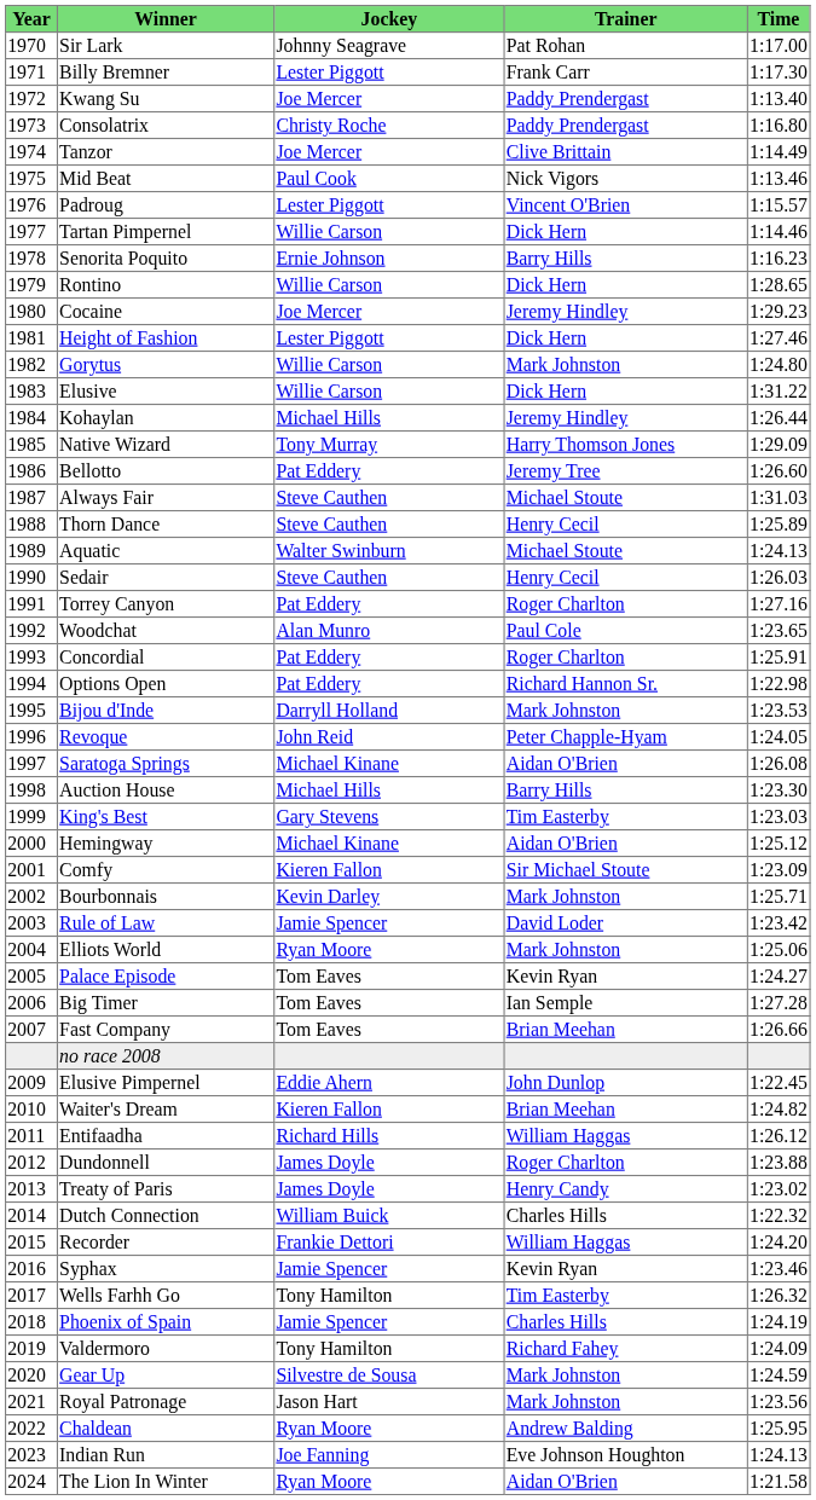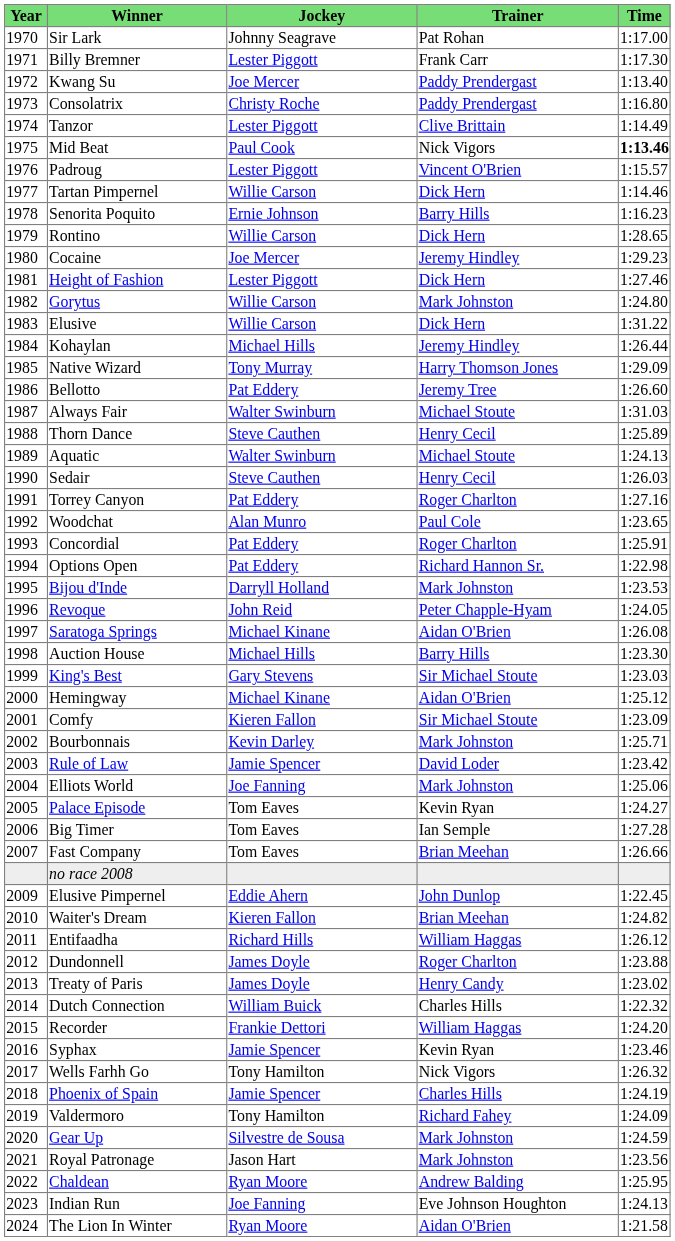 <table class = "sortable" | border="1" style="border-collapse: collapse; font-size:90%">
 <tr bgcolor="#77dd77" align="center">
 <th width="36px"><strong>Year</strong><br></th>
 <th width="160px"><strong>Winner</strong><br></th>
 <th width="170px"><strong>Jockey</strong><br></th>
 <th width="180px"><strong>Trainer</strong><br></th>
 <th><strong>Time</strong><br></th>
 </tr>
 <tr>
 <td>1970</td>
 <td>Sir Lark</td>
 <td>Johnny Seagrave</td>
 <td>Pat Rohan</td>
 <td>1:17.00</td>
 </tr>
 <tr>
 <td>1971</td>
 <td>Billy Bremner</td>
 <td><a href='#'>Lester Piggott</a></td>
 <td>Frank Carr</td>
 <td>1:17.30</td>
 </tr>
 <tr>
 <td>1972</td>
 <td>Kwang Su</td>
 <td><a href='#'>Joe Mercer</a></td>
 <td><a href='#'>Paddy Prendergast</a></td>
 <td>1:13.40</td>
 </tr>
 <tr>
 <td>1973</td>
 <td>Consolatrix</td>
 <td><a href='#'>Christy Roche</a></td>
 <td><a href='#'>Paddy Prendergast</a></td>
 <td>1:16.80</td>
 </tr>
 <tr>
 <td>1974</td>
 <td>Tanzor</td>
-<td><a href='#'>Joe Mercer</a></td>
+<td><a href='#'>Lester Piggott</a></td>
 <td><a href='#'>Clive Brittain</a></td>
 <td>1:14.49</td>
 </tr>
 <tr>
 <td>1975</td>
 <td>Mid Beat</td>
 <td><a href='#'>Paul Cook</a></td>
 <td>Nick Vigors</td>
-<td>1:13.46</td>
+<td><strong>1:13.46</strong></td>
 </tr>
 <tr>
 <td>1976</td>
 <td>Padroug</td>
 <td><a href='#'>Lester Piggott</a></td>
 <td><a href='#'>Vincent O'Brien</a></td>
 <td>1:15.57</td>
 </tr>
 <tr>
 <td>1977</td>
 <td>Tartan Pimpernel</td>
 <td><a href='#'>Willie Carson</a></td>
 <td><a href='#'>Dick Hern</a></td>
 <td>1:14.46</td>
 </tr>
 <tr>
 <td>1978</td>
 <td>Senorita Poquito</td>
 <td><a href='#'>Ernie Johnson</a></td>
 <td><a href='#'>Barry Hills</a></td>
 <td>1:16.23</td>
 </tr>
 <tr>
 <td>1979</td>
 <td>Rontino</td>
 <td><a href='#'>Willie Carson</a></td>
 <td><a href='#'>Dick Hern</a></td>
 <td>1:28.65</td>
 </tr>
 <tr>
 <td>1980</td>
 <td>Cocaine</td>
 <td><a href='#'>Joe Mercer</a></td>
 <td><a href='#'>Jeremy Hindley</a></td>
 <td>1:29.23</td>
 </tr>
 <tr>
 <td>1981</td>
 <td><a href='#'>Height of Fashion</a></td>
 <td><a href='#'>Lester Piggott</a></td>
 <td><a href='#'>Dick Hern</a></td>
 <td>1:27.46</td>
 </tr>
 <tr>
 <td>1982</td>
 <td><a href='#'>Gorytus</a></td>
 <td><a href='#'>Willie Carson</a></td>
 <td><a href='#'>Mark Johnston</a></td>
 <td>1:24.80</td>
 </tr>
 <tr>
 <td>1983</td>
 <td>Elusive</td>
 <td><a href='#'>Willie Carson</a></td>
 <td><a href='#'>Dick Hern</a></td>
 <td>1:31.22</td>
 </tr>
 <tr>
 <td>1984</td>
 <td>Kohaylan</td>
 <td><a href='#'>Michael Hills</a></td>
 <td><a href='#'>Jeremy Hindley</a></td>
 <td>1:26.44</td>
 </tr>
 <tr>
 <td>1985</td>
 <td>Native Wizard</td>
 <td><a href='#'>Tony Murray</a></td>
 <td><a href='#'>Harry Thomson Jones</a></td>
 <td>1:29.09</td>
 </tr>
 <tr>
 <td>1986</td>
 <td>Bellotto</td>
 <td><a href='#'>Pat Eddery</a></td>
 <td><a href='#'>Jeremy Tree</a></td>
 <td>1:26.60</td>
 </tr>
 <tr>
 <td>1987</td>
 <td>Always Fair</td>
-<td><a href='#'>Steve Cauthen</a></td>
+<td><a href='#'>Walter Swinburn</a></td>
 <td><a href='#'>Michael Stoute</a></td>
 <td>1:31.03</td>
 </tr>
 <tr>
 <td>1988</td>
 <td>Thorn Dance</td>
 <td><a href='#'>Steve Cauthen</a></td>
 <td><a href='#'>Henry Cecil</a></td>
 <td>1:25.89</td>
 </tr>
 <tr>
 <td>1989</td>
 <td>Aquatic</td>
 <td><a href='#'>Walter Swinburn</a></td>
 <td><a href='#'>Michael Stoute</a></td>
 <td>1:24.13</td>
 </tr>
 <tr>
 <td>1990</td>
 <td>Sedair</td>
 <td><a href='#'>Steve Cauthen</a></td>
 <td><a href='#'>Henry Cecil</a></td>
 <td>1:26.03</td>
 </tr>
 <tr>
 <td>1991</td>
 <td>Torrey Canyon</td>
 <td><a href='#'>Pat Eddery</a></td>
 <td><a href='#'>Roger Charlton</a></td>
 <td>1:27.16</td>
 </tr>
 <tr>
 <td>1992</td>
 <td>Woodchat</td>
 <td><a href='#'>Alan Munro</a></td>
 <td><a href='#'>Paul Cole</a></td>
 <td>1:23.65</td>
 </tr>
 <tr>
 <td>1993</td>
 <td>Concordial</td>
 <td><a href='#'>Pat Eddery</a></td>
 <td><a href='#'>Roger Charlton</a></td>
 <td>1:25.91</td>
 </tr>
 <tr>
 <td>1994</td>
 <td>Options Open</td>
 <td><a href='#'>Pat Eddery</a></td>
 <td><a href='#'>Richard Hannon Sr.</a></td>
 <td>1:22.98</td>
 </tr>
 <tr>
 <td>1995</td>
 <td><a href='#'>Bijou d'Inde</a></td>
 <td><a href='#'>Darryll Holland</a></td>
 <td><a href='#'>Mark Johnston</a></td>
 <td>1:23.53</td>
 </tr>
 <tr>
 <td>1996</td>
 <td><a href='#'>Revoque</a></td>
 <td><a href='#'>John Reid</a></td>
 <td><a href='#'>Peter Chapple-Hyam</a></td>
 <td>1:24.05</td>
 </tr>
 <tr>
 <td>1997</td>
 <td><a href='#'>Saratoga Springs</a></td>
 <td><a href='#'>Michael Kinane</a></td>
 <td><a href='#'>Aidan O'Brien</a></td>
 <td>1:26.08</td>
 </tr>
 <tr>
 <td>1998</td>
 <td>Auction House</td>
 <td><a href='#'>Michael Hills</a></td>
 <td><a href='#'>Barry Hills</a></td>
 <td>1:23.30</td>
 </tr>
 <tr>
 <td>1999</td>
 <td><a href='#'>King's Best</a></td>
 <td><a href='#'>Gary Stevens</a></td>
-<td><a href='#'>Tim Easterby</a></td>
+<td><a href='#'>Sir Michael Stoute</a></td>
 <td>1:23.03</td>
 </tr>
 <tr>
 <td>2000</td>
 <td>Hemingway</td>
 <td><a href='#'>Michael Kinane</a></td>
 <td><a href='#'>Aidan O'Brien</a></td>
 <td>1:25.12</td>
 </tr>
 <tr>
 <td>2001</td>
 <td>Comfy</td>
 <td><a href='#'>Kieren Fallon</a></td>
 <td><a href='#'>Sir Michael Stoute</a></td>
 <td>1:23.09</td>
 </tr>
 <tr>
 <td>2002</td>
 <td>Bourbonnais</td>
 <td><a href='#'>Kevin Darley</a></td>
 <td><a href='#'>Mark Johnston</a></td>
 <td>1:25.71</td>
 </tr>
 <tr>
 <td>2003</td>
 <td><a href='#'>Rule of Law</a></td>
 <td><a href='#'>Jamie Spencer</a></td>
 <td><a href='#'>David Loder</a></td>
 <td>1:23.42</td>
 </tr>
 <tr>
 <td>2004</td>
 <td>Elliots World</td>
-<td><a href='#'>Ryan Moore</a></td>
+<td><a href='#'>Joe Fanning</a></td>
 <td><a href='#'>Mark Johnston</a></td>
 <td>1:25.06</td>
 </tr>
 <tr>
 <td>2005</td>
 <td><a href='#'>Palace Episode</a></td>
 <td>Tom Eaves</td>
 <td>Kevin Ryan</td>
 <td>1:24.27</td>
 </tr>
 <tr>
 <td>2006</td>
 <td>Big Timer</td>
 <td>Tom Eaves</td>
 <td>Ian Semple</td>
 <td>1:27.28</td>
 </tr>
 <tr>
 <td>2007</td>
 <td>Fast Company</td>
 <td>Tom Eaves</td>
 <td><a href='#'>Brian Meehan</a></td>
 <td>1:26.66</td>
 </tr>
 <tr bgcolor="#eeeeee">
 <td data-sort-value="2008"></td>
 <td><em>no race 2008</em> </td>
 <td></td>
 <td></td>
 <td></td>
 </tr>
 <tr>
 <td>2009</td>
 <td>Elusive Pimpernel</td>
 <td><a href='#'>Eddie Ahern</a></td>
 <td><a href='#'>John Dunlop</a></td>
 <td>1:22.45</td>
 </tr>
 <tr>
 <td>2010</td>
 <td>Waiter's Dream </td>
 <td><a href='#'>Kieren Fallon</a></td>
 <td><a href='#'>Brian Meehan</a></td>
 <td>1:24.82</td>
 </tr>
 <tr>
 <td>2011</td>
 <td>Entifaadha</td>
 <td><a href='#'>Richard Hills</a></td>
 <td><a href='#'>William Haggas</a></td>
 <td>1:26.12</td>
 </tr>
 <tr>
 <td>2012</td>
 <td>Dundonnell</td>
 <td><a href='#'>James Doyle</a></td>
 <td><a href='#'>Roger Charlton</a></td>
 <td>1:23.88</td>
 </tr>
 <tr>
 <td>2013</td>
 <td>Treaty of Paris</td>
 <td><a href='#'>James Doyle</a></td>
 <td><a href='#'>Henry Candy</a></td>
 <td>1:23.02</td>
 </tr>
 <tr>
 <td>2014</td>
 <td>Dutch Connection</td>
 <td><a href='#'>William Buick</a></td>
 <td>Charles Hills</td>
 <td>1:22.32</td>
 </tr>
 <tr>
 <td>2015</td>
 <td>Recorder</td>
 <td><a href='#'>Frankie Dettori</a></td>
 <td><a href='#'>William Haggas</a></td>
 <td>1:24.20</td>
 </tr>
 <tr>
 <td>2016</td>
 <td>Syphax</td>
 <td><a href='#'>Jamie Spencer</a></td>
 <td>Kevin Ryan</td>
 <td>1:23.46</td>
 </tr>
 <tr>
 <td>2017</td>
 <td>Wells Farhh Go</td>
 <td>Tony Hamilton</td>
-<td><a href='#'>Tim Easterby</a></td>
+<td>Nick Vigors</td>
 <td>1:26.32</td>
 </tr>
 <tr>
 <td>2018</td>
 <td><a href='#'>Phoenix of Spain</a></td>
 <td><a href='#'>Jamie Spencer</a></td>
 <td><a href='#'>Charles Hills</a></td>
 <td>1:24.19</td>
 </tr>
 <tr>
 <td>2019</td>
 <td>Valdermoro</td>
 <td>Tony Hamilton</td>
 <td><a href='#'>Richard Fahey</a></td>
 <td>1:24.09</td>
 </tr>
 <tr>
 <td>2020</td>
 <td><a href='#'>Gear Up</a></td>
 <td><a href='#'>Silvestre de Sousa</a></td>
 <td><a href='#'>Mark Johnston</a></td>
 <td>1:24.59</td>
 </tr>
 <tr>
 <td>2021</td>
 <td>Royal Patronage</td>
 <td>Jason Hart</td>
 <td><a href='#'>Mark Johnston</a></td>
 <td>1:23.56</td>
 </tr>
 <tr>
 <td>2022</td>
 <td><a href='#'>Chaldean</a></td>
 <td><a href='#'>Ryan Moore</a></td>
 <td><a href='#'>Andrew Balding</a></td>
 <td>1:25.95</td>
 </tr>
 <tr>
 <td>2023</td>
 <td>Indian Run</td>
 <td><a href='#'>Joe Fanning</a></td>
 <td>Eve Johnson Houghton</td>
 <td>1:24.13</td>
 </tr>
 <tr>
 <td>2024</td>
 <td>The Lion In Winter</td>
 <td><a href='#'>Ryan Moore</a></td>
 <td><a href='#'>Aidan O'Brien</a></td>
 <td>1:21.58</td>
 </tr>
 </table>
